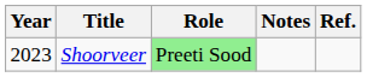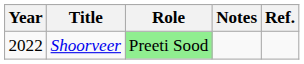 <table class="wikitable sortable">
 <tr>
 <th>Year</th>
 <th>Title</th>
 <th>Role</th>
 <th>Notes</th>
 <th>Ref.</th>
 </tr>
 <tr>
-<td>2023</td>
+<td>2022</td>
 <td><em><a href='#'>Shoorveer</a></em></td>
 <td style="background: lightgreen;">Preeti Sood</td>
 <td></td>
 <td></td>
 </tr>
 </table>
